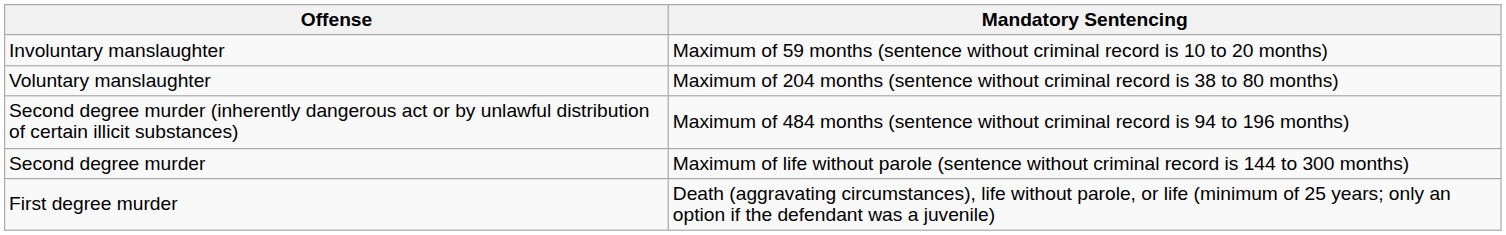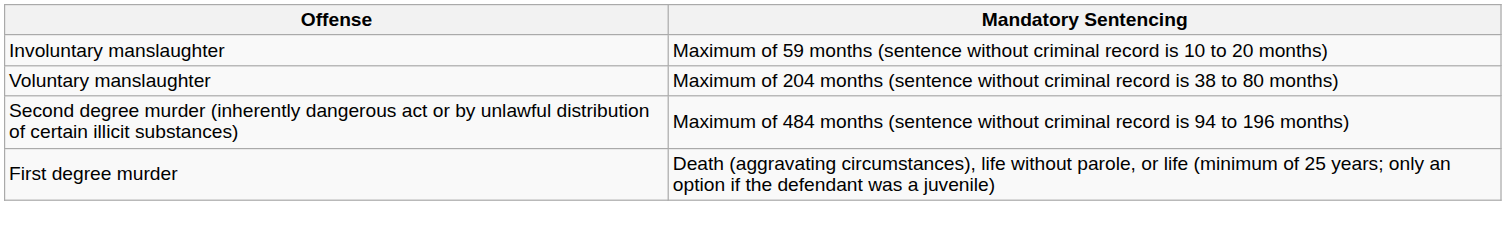 <table class="wikitable">
 <tr>
 <th>Offense</th>
 <th>Mandatory Sentencing</th>
 </tr>
 <tr>
 <td>Involuntary manslaughter</td>
 <td>Maximum of 59 months (sentence without criminal record is 10 to 20 months)</td>
 </tr>
 <tr>
 <td>Voluntary manslaughter</td>
 <td>Maximum of 204 months (sentence without criminal record is 38 to 80 months)</td>
 </tr>
 <tr>
 <td>Second degree murder (inherently dangerous act or by unlawful distribution of certain illicit substances)</td>
 <td>Maximum of 484 months (sentence without criminal record is 94 to 196 months)</td>
 </tr>
 <tr>
-<td>Second degree murder</td>
-<td>Maximum of life without parole (sentence without criminal record is 144 to 300 months)</td>
-</tr>
-<tr>
 <td>First degree murder</td>
 <td>Death (aggravating circumstances), life without parole, or life (minimum of 25 years; only an option if the defendant was a juvenile)</td>
 </tr>
 </table>
